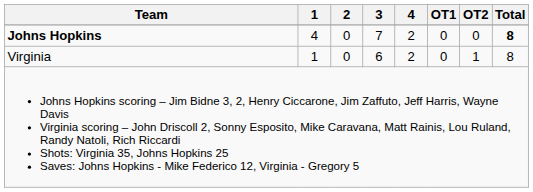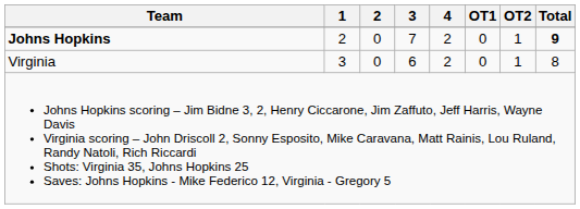 <table class="wikitable" style="text-align:center; max-width:40em">
 <tr>
 <th>Team</th>
 <th style="width:2em">1</th>
 <th style="width:2em">2</th>
 <th style="width:2em">3</th>
 <th style="width:2em">4</th>
 <th style="width:2em">OT1</th>
 <th style="width:2em">OT2</th>
 <th style="width:2em">Total</th>
 </tr>
 <tr>
 </tr>
 <tr>
 <td style="text-align:left"><strong>Johns Hopkins</strong></td>
-<td>4</td>
+<td>2</td>
 <td>0</td>
 <td>7</td>
 <td>2</td>
 <td>0</td>
-<td>0</td>
-<td><strong>8</strong></td>
+<td>1</td>
+<td><strong>9</strong></td>
 </tr>
 <tr>
 <td style="text-align:left">Virginia</td>
-<td>1</td>
+<td>3</td>
 <td>0</td>
 <td>6</td>
 <td>2</td>
 <td>0</td>
 <td>1</td>
 <td>8</td>
 </tr>
 <tr>
 <td colspan=8 style="text-align:left; font-size:88%;"><br><ul><li>Johns Hopkins scoring – Jim Bidne 3,  2, Henry Ciccarone, Jim Zaffuto, Jeff Harris, Wayne Davis</li><li>Virginia scoring – John Driscoll 2, Sonny Esposito, Mike Caravana, Matt Rainis, Lou Ruland, Randy Natoli, Rich Riccardi</li><li>Shots: Virginia 35, Johns Hopkins 25</li><li>Saves: Johns Hopkins - Mike Federico 12, Virginia - Gregory 5</li></ul></td>
 </tr>
 </table>
